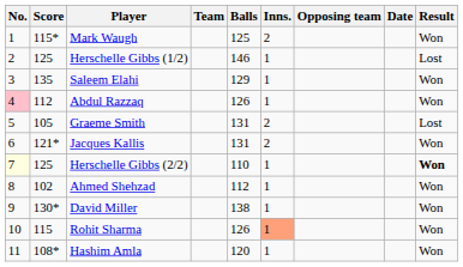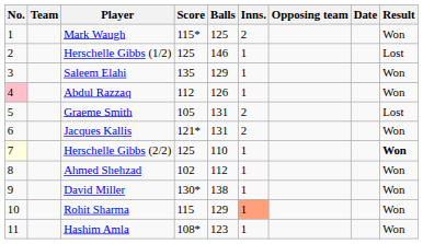 <table class="wikitable sortable" style="font-size:95%">
 <tr>
 <th>No.</th>
+<th>Team</th>
+<th>Player</th>
 <th>Score</th>
-<th>Player</th>
-<th>Team</th>
 <th>Balls</th>
 <th>Inns.</th>
 <th>Opposing team</th>
 <th>Date</th>
 <th>Result</th>
 </tr>
 <tr>
 <td>1</td>
+<td></td>
+<td><a href='#'>Mark Waugh</a></td>
 <td>115*</td>
-<td><a href='#'>Mark Waugh</a></td>
-<td></td>
 <td>125</td>
 <td>2</td>
 <td></td>
 <td></td>
 <td>Won</td>
 </tr>
 <tr>
 <td>2</td>
+<td></td>
+<td><a href='#'>Herschelle Gibbs</a> (1/2)</td>
 <td>125</td>
-<td><a href='#'>Herschelle Gibbs</a> (1/2)</td>
-<td></td>
 <td>146</td>
 <td>1</td>
 <td></td>
 <td></td>
 <td>Lost</td>
 </tr>
 <tr>
 <td>3</td>
+<td></td>
+<td><a href='#'>Saleem Elahi</a></td>
 <td>135</td>
-<td><a href='#'>Saleem Elahi</a></td>
-<td></td>
 <td>129</td>
 <td>1</td>
 <td></td>
 <td></td>
 <td>Won</td>
 </tr>
 <tr>
 <td style="background: pink;">4</td>
+<td></td>
+<td><a href='#'>Abdul Razzaq</a></td>
 <td>112</td>
-<td><a href='#'>Abdul Razzaq</a></td>
-<td></td>
 <td>126</td>
 <td>1</td>
 <td></td>
 <td></td>
 <td>Won</td>
 </tr>
 <tr>
 <td>5</td>
+<td></td>
+<td><a href='#'>Graeme Smith</a></td>
 <td>105</td>
-<td><a href='#'>Graeme Smith</a></td>
-<td></td>
 <td>131</td>
 <td>2</td>
 <td></td>
 <td></td>
 <td>Lost</td>
 </tr>
 <tr>
 <td>6</td>
+<td></td>
+<td><a href='#'>Jacques Kallis</a></td>
 <td>121*</td>
-<td><a href='#'>Jacques Kallis</a></td>
-<td></td>
 <td>131</td>
 <td>2</td>
 <td></td>
 <td></td>
 <td>Won</td>
 </tr>
 <tr>
 <td style="background: lightyellow;">7</td>
+<td></td>
+<td><a href='#'>Herschelle Gibbs</a> (2/2)</td>
 <td>125</td>
-<td><a href='#'>Herschelle Gibbs</a> (2/2)</td>
-<td></td>
 <td>110</td>
 <td>1</td>
 <td></td>
 <td></td>
 <td><strong>Won</strong></td>
 </tr>
 <tr>
 <td>8</td>
+<td></td>
+<td><a href='#'>Ahmed Shehzad</a></td>
 <td>102</td>
-<td><a href='#'>Ahmed Shehzad</a></td>
-<td></td>
 <td>112</td>
 <td>1</td>
 <td></td>
 <td></td>
 <td>Won</td>
 </tr>
 <tr>
 <td>9</td>
+<td></td>
+<td><a href='#'>David Miller</a></td>
 <td>130*</td>
-<td><a href='#'>David Miller</a></td>
-<td></td>
 <td>138</td>
 <td>1</td>
 <td></td>
 <td></td>
 <td>Won</td>
 </tr>
 <tr>
 <td>10</td>
+<td></td>
+<td><a href='#'>Rohit Sharma</a></td>
 <td>115</td>
-<td><a href='#'>Rohit Sharma</a></td>
-<td></td>
-<td>126</td>
+<td>129</td>
 <td style="background: lightsalmon;">1</td>
 <td></td>
 <td></td>
 <td>Won</td>
 </tr>
 <tr>
 <td>11</td>
+<td></td>
+<td><a href='#'>Hashim Amla</a></td>
 <td>108*</td>
-<td><a href='#'>Hashim Amla</a></td>
-<td></td>
-<td>120</td>
+<td>123</td>
 <td>1</td>
 <td></td>
 <td></td>
 <td>Won</td>
 </tr>
 </table>
